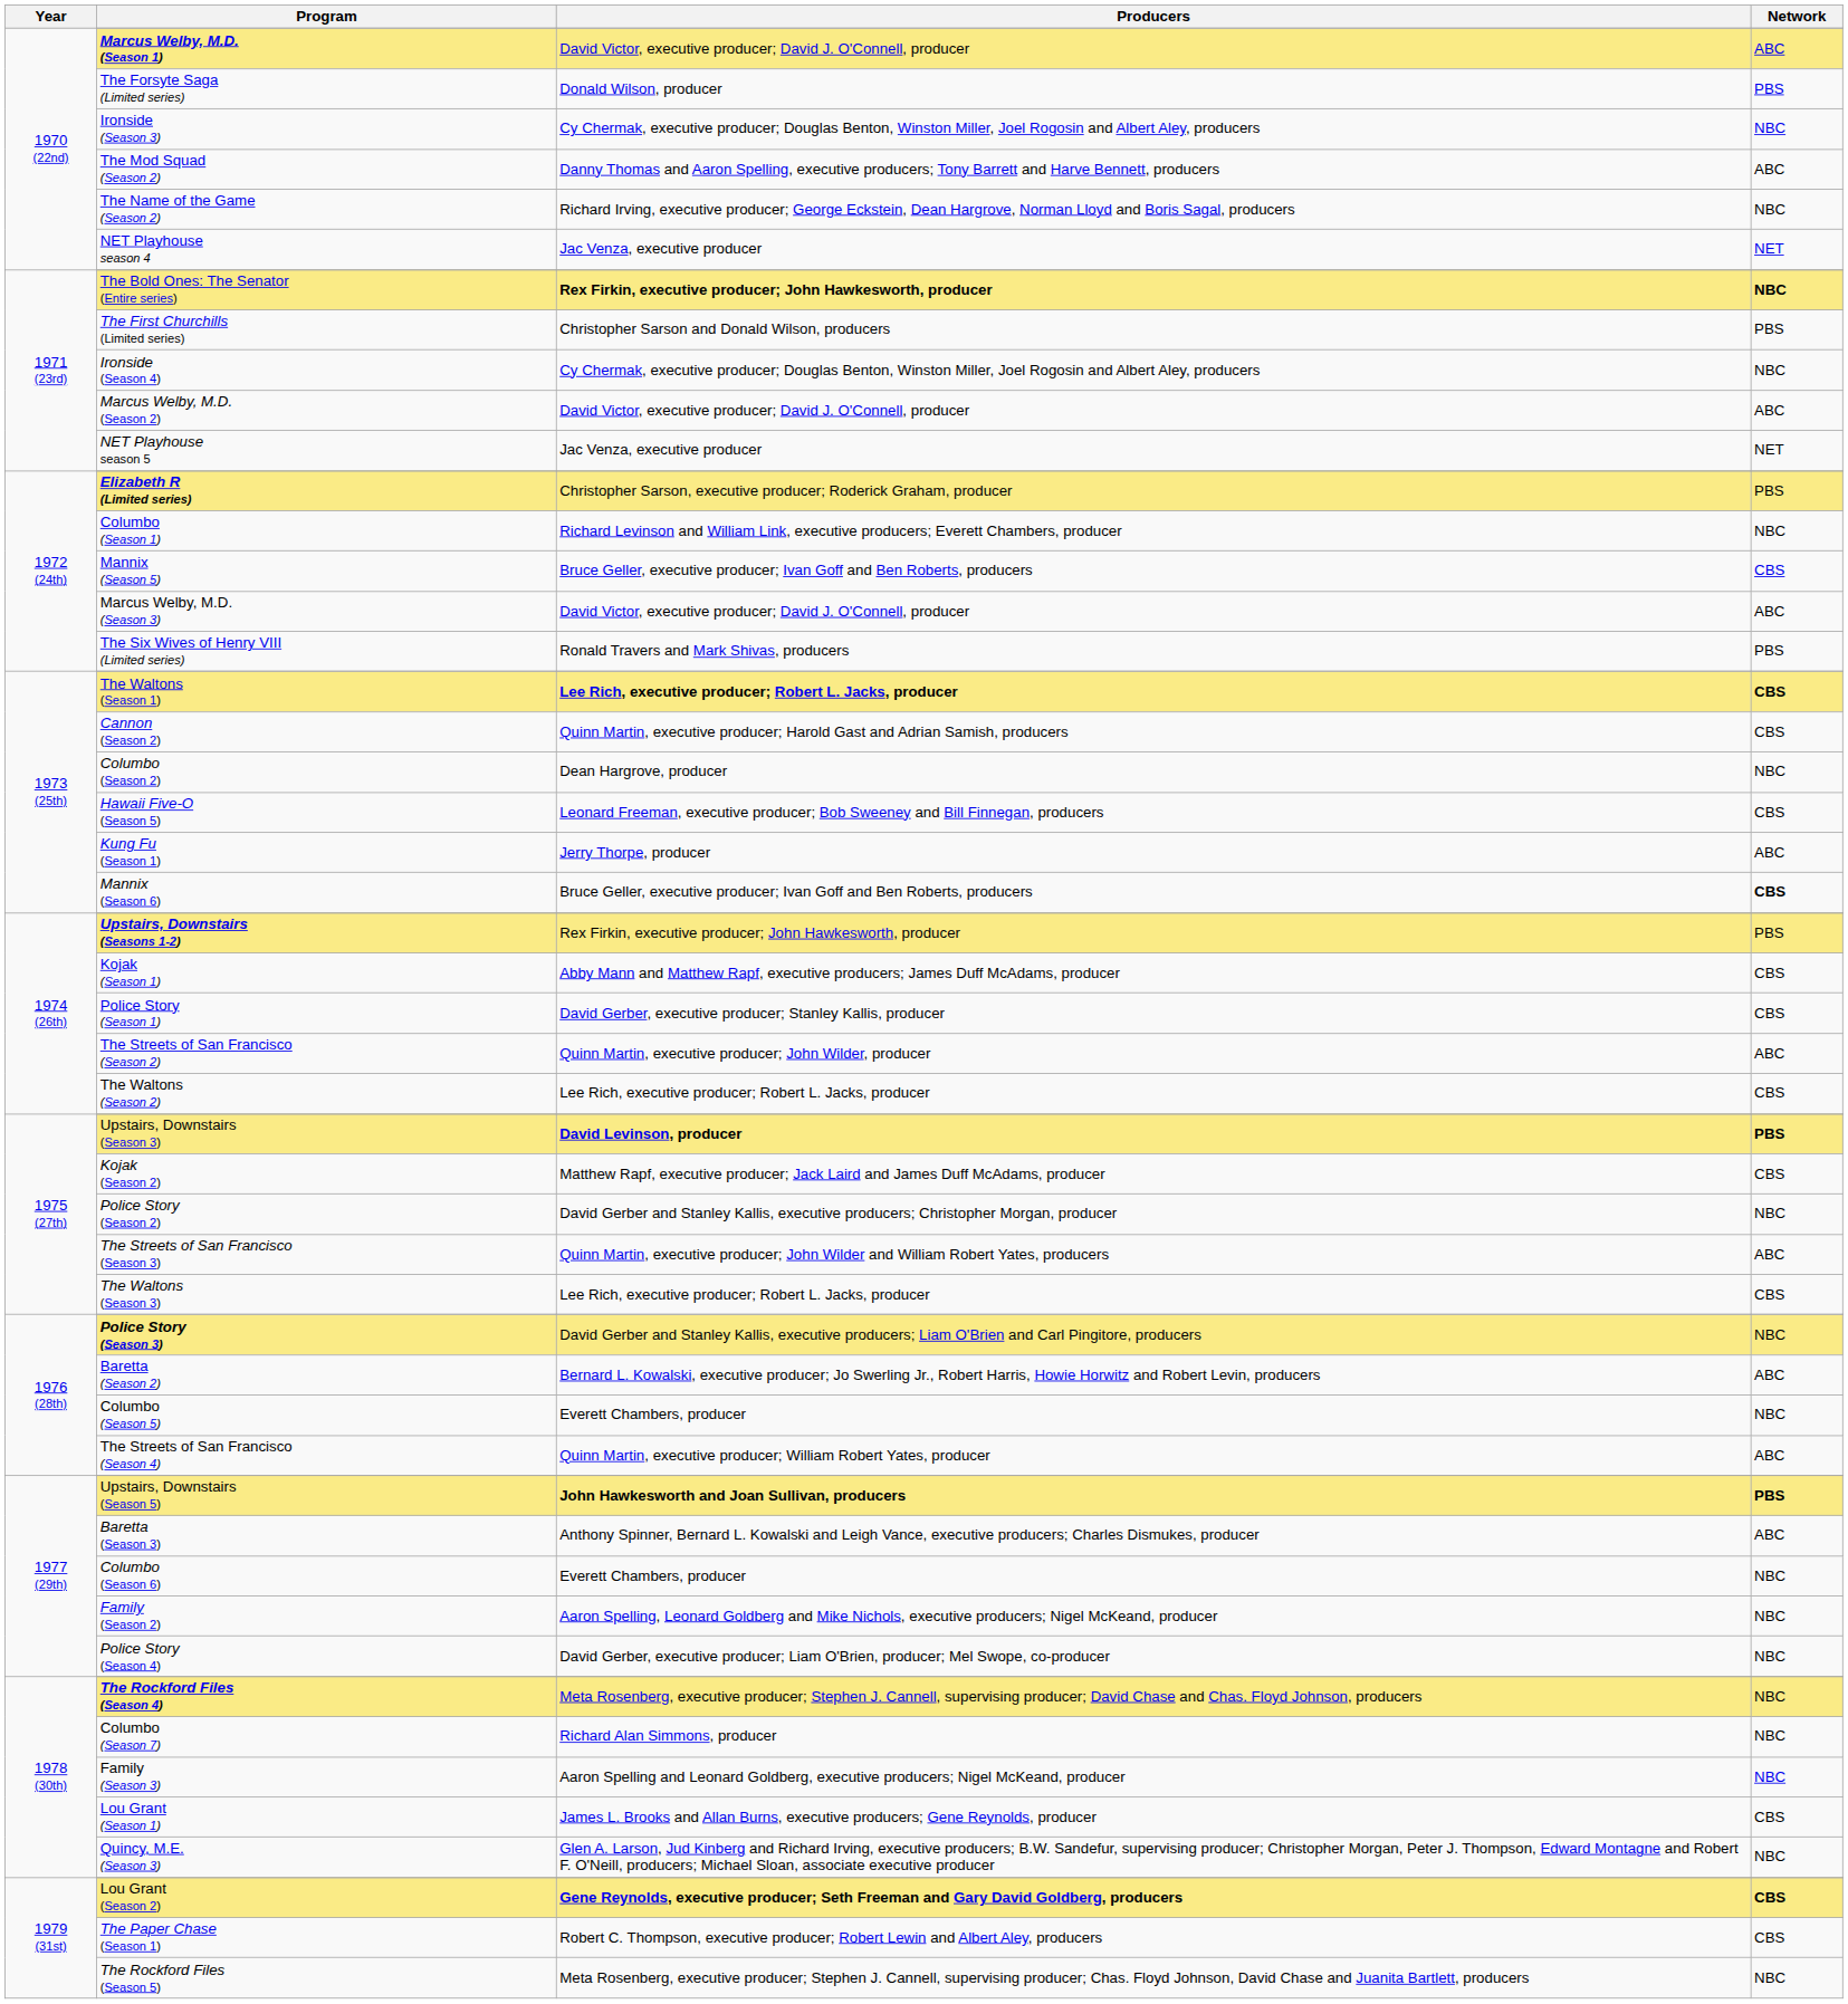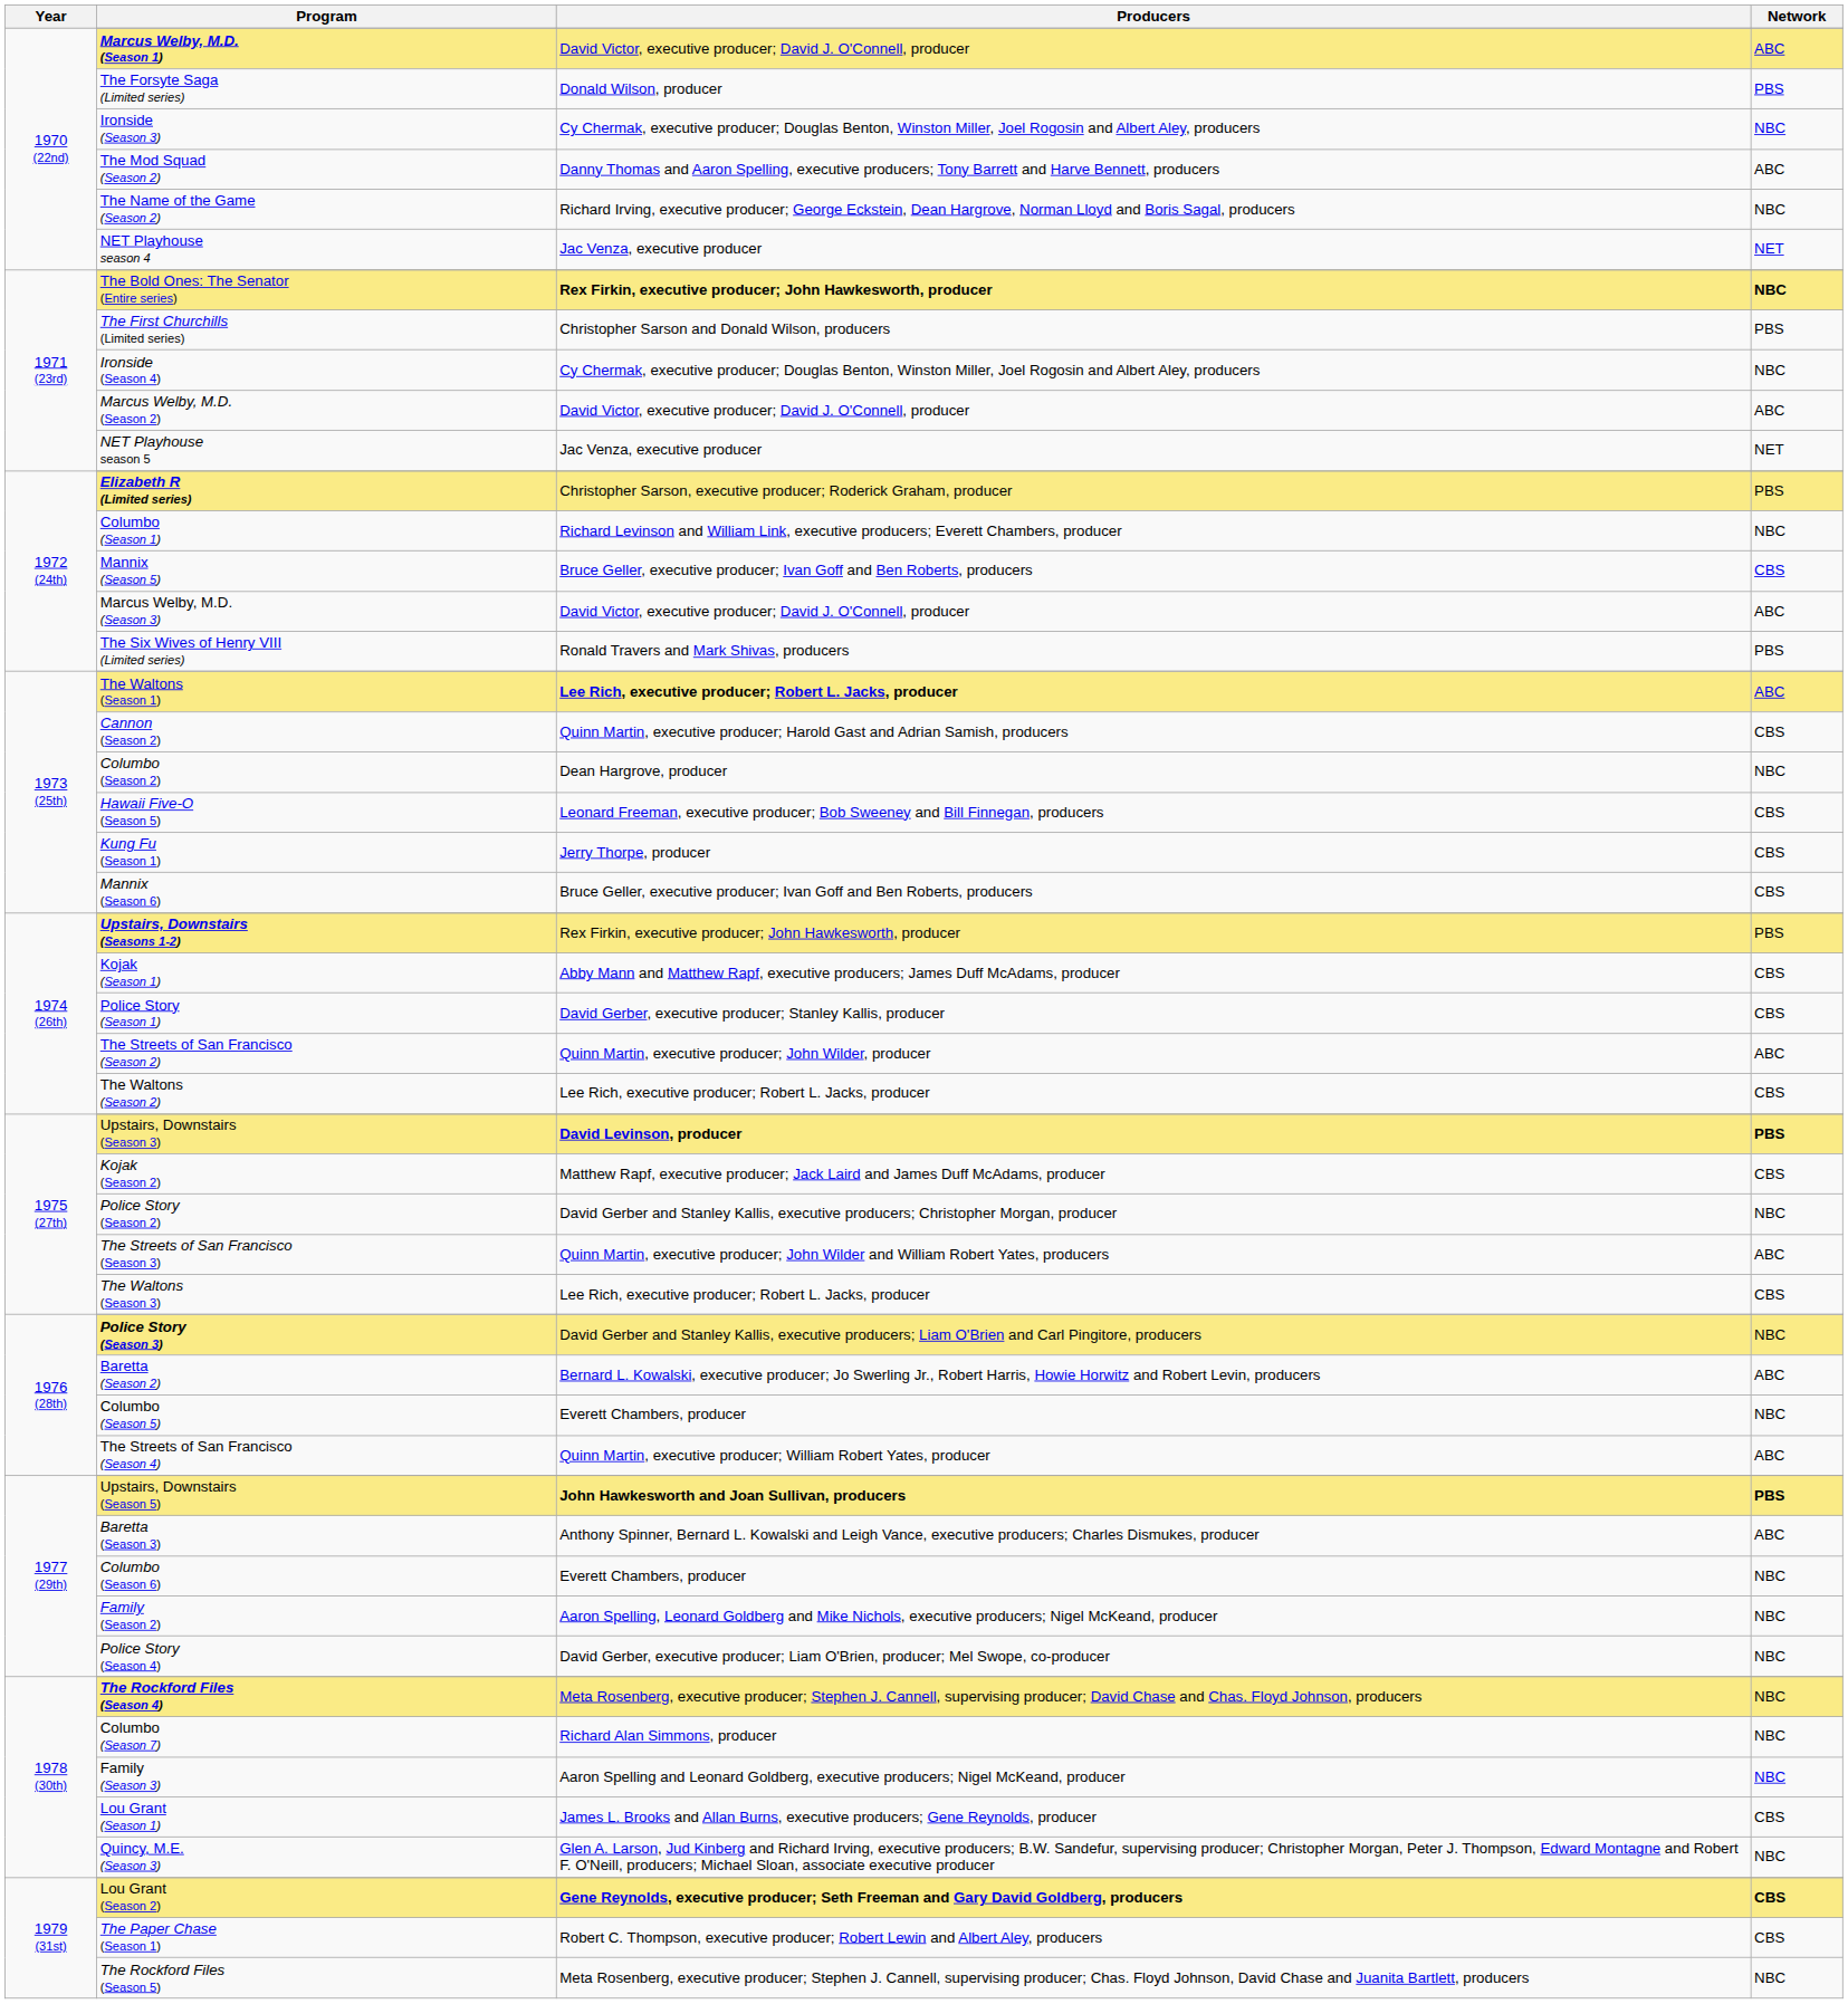 <table class="wikitable" style="width:100%">
 <tr bgcolor="#bebebe">
 <th width="5%">Year</th>
 <th width="25%">Program</th>
 <th width="65%">Producers</th>
 <th width="5%">Network</th>
 </tr>
 <tr>
 <td rowspan="7" style="text-align:center"><a href='#'>1970</a><br><small><a href='#'>(22nd)</a></small><br></td>
 </tr>
 <tr style="background:#FAEB86;">
 <td><strong><em><a href='#'>Marcus Welby, M.D.</a><em><br><small>(<a href='#'>Season 1</a>)</small><strong></td>
 <td></strong><a href='#'>David Victor</a>, executive producer; <a href='#'>David J. O'Connell</a>, producer<strong></td>
 <td></strong><a href='#'>ABC</a><strong></td>
 </tr>
 <tr>
 <td></em><a href='#'>The Forsyte Saga</a><em><br><small>(Limited series)</small></td>
 <td><a href='#'>Donald Wilson</a>, producer</td>
 <td><a href='#'>PBS</a></td>
 </tr>
 <tr>
 <td></em><a href='#'>Ironside</a><em><br><small>(<a href='#'>Season 3</a>)</small></td>
 <td><a href='#'>Cy Chermak</a>, executive producer; Douglas Benton, <a href='#'>Winston Miller</a>, <a href='#'>Joel Rogosin</a> and <a href='#'>Albert Aley</a>, producers</td>
 <td><a href='#'>NBC</a></td>
 </tr>
 <tr>
 <td></em><a href='#'>The Mod Squad</a><em><br><small>(<a href='#'>Season 2</a>)</small></td>
 <td><a href='#'>Danny Thomas</a> and <a href='#'>Aaron Spelling</a>, executive producers; <a href='#'>Tony Barrett</a> and <a href='#'>Harve Bennett</a>, producers</td>
 <td>ABC</td>
 </tr>
 <tr>
 <td></em><a href='#'>The Name of the Game</a><em><br><small>(<a href='#'>Season 2</a>)</small></td>
 <td>Richard Irving, executive producer; <a href='#'>George Eckstein</a>, <a href='#'>Dean Hargrove</a>, <a href='#'>Norman Lloyd</a> and <a href='#'>Boris Sagal</a>, producers</td>
 <td>NBC</td>
 </tr>
 <tr>
 <td></em><a href='#'>NET Playhouse</a><em><br><small>season 4</small></td>
 <td><a href='#'>Jac Venza</a>, executive producer</td>
 <td><a href='#'>NET</a></td>
 </tr>
 <tr>
 <td rowspan="6" style="text-align:center"><a href='#'>1971</a><br><small><a href='#'>(23rd)</a></small><br></td>
 </tr>
 <tr style="background:#FAEB86;">
 <td></em></strong><a href='#'>The Bold Ones: The Senator</a></em><br><small>(<a href='#'>Entire series</a>)</small></strong></td>
 <td><strong>Rex Firkin, executive producer; John Hawkesworth, producer</strong></td>
 <td><strong>NBC</strong></td>
 </tr>
 <tr>
 <td><em><a href='#'>The First Churchills</a></em><br><small>(Limited series)</small></td>
 <td>Christopher Sarson and Donald Wilson, producers</td>
 <td>PBS</td>
 </tr>
 <tr>
 <td><em>Ironside</em><br><small>(<a href='#'>Season 4</a>)</small></td>
 <td><a href='#'>Cy Chermak</a>, executive producer; Douglas Benton, Winston Miller, Joel Rogosin and Albert Aley, producers</td>
 <td>NBC</td>
 </tr>
 <tr>
 <td><em>Marcus Welby, M.D.</em><br><small>(<a href='#'>Season 2</a>)</small></td>
 <td><a href='#'>David Victor</a>, executive producer; <a href='#'>David J. O'Connell</a>, producer</td>
 <td>ABC</td>
 </tr>
 <tr>
 <td><em>NET Playhouse</em><br><small>season 5</small></td>
 <td>Jac Venza, executive producer</td>
 <td>NET</td>
 </tr>
 <tr>
 <td rowspan="6" style="text-align:center"><a href='#'>1972</a><br><small><a href='#'>(24th)</a></small><br></td>
 </tr>
 <tr style="background:#FAEB86;">
 <td><strong><em><a href='#'>Elizabeth R</a><em><br><small>(Limited series)</small><strong></td>
 <td></strong>Christopher Sarson, executive producer; Roderick Graham, producer<strong></td>
 <td></strong>PBS<strong></td>
 </tr>
 <tr>
 <td></em><a href='#'>Columbo</a><em><br><small>(<a href='#'>Season 1</a>)</small></td>
 <td><a href='#'>Richard Levinson</a> and <a href='#'>William Link</a>, executive producers; Everett Chambers, producer</td>
 <td>NBC</td>
 </tr>
 <tr>
 <td></em><a href='#'>Mannix</a><em><br><small>(<a href='#'>Season 5</a>)</small></td>
 <td><a href='#'>Bruce Geller</a>, executive producer; <a href='#'>Ivan Goff</a> and <a href='#'>Ben Roberts</a>, producers</td>
 <td><a href='#'>CBS</a></td>
 </tr>
 <tr>
 <td></em>Marcus Welby, M.D.<em><br><small>(<a href='#'>Season 3</a>)</small></td>
 <td><a href='#'>David Victor</a>, executive producer; <a href='#'>David J. O'Connell</a>, producer</td>
 <td>ABC</td>
 </tr>
 <tr>
 <td></em><a href='#'>The Six Wives of Henry VIII</a><em><br><small>(Limited series)</small></td>
 <td>Ronald Travers and <a href='#'>Mark Shivas</a>, producers</td>
 <td>PBS</td>
 </tr>
 <tr>
 <td rowspan="7" style="text-align:center"><a href='#'>1973</a><br><small><a href='#'>(25th)</a></small><br></td>
 </tr>
 <tr style="background:#FAEB86;">
 <td></em></strong><a href='#'>The Waltons</a></em><br><small>(<a href='#'>Season 1</a>)</small></strong></td>
 <td><strong><a href='#'>Lee Rich</a>, executive producer; <a href='#'>Robert L. Jacks</a>, producer</strong></td>
-<td><strong>CBS</strong></td>
+<td></strong><a href='#'>ABC</a><strong></td>
 </tr>
 <tr>
 <td><em><a href='#'>Cannon</a></em><br><small>(<a href='#'>Season 2</a>)</small></td>
 <td><a href='#'>Quinn Martin</a>, executive producer; Harold Gast and Adrian Samish, producers</td>
 <td>CBS</td>
 </tr>
 <tr>
 <td><em>Columbo</em><br><small>(<a href='#'>Season 2</a>)</small></td>
 <td>Dean Hargrove, producer</td>
 <td>NBC</td>
 </tr>
 <tr>
 <td><em><a href='#'>Hawaii Five-O</a></em><br><small>(<a href='#'>Season 5</a>)</small></td>
 <td><a href='#'>Leonard Freeman</a>, executive producer; <a href='#'>Bob Sweeney</a> and <a href='#'>Bill Finnegan</a>, producers</td>
 <td>CBS</td>
 </tr>
 <tr>
 <td><em><a href='#'>Kung Fu</a></em><br><small>(<a href='#'>Season 1</a>)</small></td>
 <td><a href='#'>Jerry Thorpe</a>, producer</td>
-<td>ABC</td>
+<td>CBS</td>
 </tr>
 <tr>
 <td><em>Mannix</em><br><small>(<a href='#'>Season 6</a>)</small></td>
 <td>Bruce Geller, executive producer; Ivan Goff and Ben Roberts, producers</td>
-<td><strong>CBS</strong></td>
+<td>CBS</td>
 </tr>
 <tr>
 <td rowspan="6" style="text-align:center"><a href='#'>1974</a><br><small><a href='#'>(26th)</a></small><br></td>
 </tr>
 <tr style="background:#FAEB86;">
 <td><strong><em><a href='#'>Upstairs, Downstairs</a><em><br><small>(<a href='#'>Seasons 1-2</a>)</small><strong></td>
 <td></strong>Rex Firkin, executive producer; <a href='#'>John Hawkesworth</a>, producer<strong></td>
 <td></strong>PBS<strong></td>
 </tr>
 <tr>
 <td></em><a href='#'>Kojak</a><em><br><small>(<a href='#'>Season 1</a>)</small></td>
 <td><a href='#'>Abby Mann</a> and <a href='#'>Matthew Rapf</a>, executive producers; James Duff McAdams, producer</td>
 <td>CBS</td>
 </tr>
 <tr>
 <td></em><a href='#'>Police Story</a><em><br><small>(<a href='#'>Season 1</a>)</small></td>
 <td><a href='#'>David Gerber</a>, executive producer; Stanley Kallis, producer</td>
 <td>CBS</td>
 </tr>
 <tr>
 <td></em><a href='#'>The Streets of San Francisco</a><em><br><small>(<a href='#'>Season 2</a>)</small></td>
 <td><a href='#'>Quinn Martin</a>, executive producer; <a href='#'>John Wilder</a>, producer</td>
 <td>ABC</td>
 </tr>
 <tr>
 <td></em>The Waltons<em><br><small>(<a href='#'>Season 2</a>)</small></td>
 <td>Lee Rich, executive producer; Robert L. Jacks, producer</td>
 <td>CBS</td>
 </tr>
 <tr>
 <td rowspan="6" style="text-align:center"><a href='#'>1975</a><br><small><a href='#'>(27th)</a></small><br></td>
 </tr>
 <tr style="background:#FAEB86;">
 <td></em></strong>Upstairs, Downstairs</em><br><small>(<a href='#'>Season 3</a>)</small></strong></td>
 <td><strong><a href='#'>David Levinson</a>, producer</strong></td>
 <td><strong>PBS</strong></td>
 </tr>
 <tr>
 <td><em>Kojak</em><br><small>(<a href='#'>Season 2</a>)</small></td>
 <td>Matthew Rapf, executive producer; <a href='#'>Jack Laird</a> and James Duff McAdams, producer</td>
 <td>CBS</td>
 </tr>
 <tr>
 <td><em>Police Story</em><br><small>(<a href='#'>Season 2</a>)</small></td>
 <td>David Gerber and Stanley Kallis, executive producers; Christopher Morgan, producer</td>
 <td>NBC</td>
 </tr>
 <tr>
 <td><em>The Streets of San Francisco</em><br><small>(<a href='#'>Season 3</a>)</small></td>
 <td><a href='#'>Quinn Martin</a>, executive producer; <a href='#'>John Wilder</a> and William Robert Yates, producers</td>
 <td>ABC</td>
 </tr>
 <tr>
 <td><em>The Waltons</em><br><small>(<a href='#'>Season 3</a>)</small></td>
 <td>Lee Rich, executive producer; Robert L. Jacks, producer</td>
 <td>CBS</td>
 </tr>
 <tr>
 <td rowspan="5" style="text-align:center"><a href='#'>1976</a><br><small><a href='#'>(28th)</a></small><br></td>
 </tr>
 <tr style="background:#FAEB86;">
 <td><strong><em>Police Story<em><br><small>(<a href='#'>Season 3</a>)</small><strong></td>
 <td></strong>David Gerber and Stanley Kallis, executive producers; <a href='#'>Liam O'Brien</a> and Carl Pingitore, producers<strong></td>
 <td></strong>NBC<strong></td>
 </tr>
 <tr>
 <td></em><a href='#'>Baretta</a><em><br><small>(<a href='#'>Season 2</a>)</small></td>
 <td><a href='#'>Bernard L. Kowalski</a>, executive producer; Jo Swerling Jr., Robert Harris, <a href='#'>Howie Horwitz</a> and Robert Levin, producers</td>
 <td>ABC</td>
 </tr>
 <tr>
 <td></em>Columbo<em><br><small>(<a href='#'>Season 5</a>)</small></td>
 <td>Everett Chambers, producer</td>
 <td>NBC</td>
 </tr>
 <tr>
 <td></em>The Streets of San Francisco<em><br><small>(<a href='#'>Season 4</a>)</small></td>
 <td><a href='#'>Quinn Martin</a>, executive producer; William Robert Yates, producer</td>
 <td>ABC</td>
 </tr>
 <tr>
 <td rowspan="6" style="text-align:center"><a href='#'>1977</a><br><small><a href='#'>(29th)</a></small><br></td>
 </tr>
 <tr style="background:#FAEB86;">
 <td></em></strong>Upstairs, Downstairs</em><br><small>(<a href='#'>Season 5</a>)</small></strong></td>
 <td><strong>John Hawkesworth and Joan Sullivan, producers</strong></td>
 <td><strong>PBS</strong></td>
 </tr>
 <tr>
 <td><em>Baretta</em><br><small>(<a href='#'>Season 3</a>)</small></td>
 <td>Anthony Spinner, Bernard L. Kowalski and Leigh Vance, executive producers; Charles Dismukes, producer</td>
 <td>ABC</td>
 </tr>
 <tr>
 <td><em>Columbo</em><br><small>(<a href='#'>Season 6</a>)</small></td>
 <td>Everett Chambers, producer</td>
 <td>NBC</td>
 </tr>
 <tr>
 <td><em><a href='#'>Family</a></em><br><small>(<a href='#'>Season 2</a>)</small></td>
 <td><a href='#'>Aaron Spelling</a>, <a href='#'>Leonard Goldberg</a> and <a href='#'>Mike Nichols</a>, executive producers; Nigel McKeand, producer</td>
 <td>NBC</td>
 </tr>
 <tr>
 <td><em>Police Story</em><br><small>(<a href='#'>Season 4</a>)</small></td>
 <td>David Gerber, executive producer; Liam O'Brien, producer; Mel Swope, co-producer</td>
 <td>NBC</td>
 </tr>
 <tr>
 <td rowspan="6" style="text-align:center"><a href='#'>1978</a><br><small><a href='#'>(30th)</a></small><br></td>
 </tr>
 <tr style="background:#FAEB86;">
 <td><strong><em><a href='#'>The Rockford Files</a><em><br><small>(<a href='#'>Season 4</a>)</small><strong></td>
 <td></strong><a href='#'>Meta Rosenberg</a>, executive producer; <a href='#'>Stephen J. Cannell</a>, supervising producer; <a href='#'>David Chase</a> and <a href='#'>Chas. Floyd Johnson</a>, producers<strong></td>
 <td></strong>NBC<strong></td>
 </tr>
 <tr>
 <td></em>Columbo<em><br><small>(<a href='#'>Season 7</a>)</small></td>
 <td><a href='#'>Richard Alan Simmons</a>, producer</td>
 <td>NBC</td>
 </tr>
 <tr>
 <td></em>Family<em><br><small>(<a href='#'>Season 3</a>)</small></td>
 <td>Aaron Spelling and Leonard Goldberg, executive producers; Nigel McKeand, producer</td>
 <td><a href='#'>NBC</a></td>
 </tr>
 <tr>
 <td></em><a href='#'>Lou Grant</a><em><br><small>(<a href='#'>Season 1</a>)</small></td>
 <td><a href='#'>James L. Brooks</a> and <a href='#'>Allan Burns</a>, executive producers; <a href='#'>Gene Reynolds</a>, producer</td>
 <td>CBS</td>
 </tr>
 <tr>
 <td></em><a href='#'>Quincy, M.E.</a><em><br><small>(<a href='#'>Season 3</a>)</small></td>
 <td><a href='#'>Glen A. Larson</a>, <a href='#'>Jud Kinberg</a> and Richard Irving, executive producers; B.W. Sandefur, supervising producer; Christopher Morgan, Peter J. Thompson, <a href='#'>Edward Montagne</a> and Robert F. O'Neill, producers; Michael Sloan, associate executive producer</td>
 <td>NBC</td>
 </tr>
 <tr>
 <td rowspan="4" style="text-align:center"><a href='#'>1979</a><br><small><a href='#'>(31st)</a></small><br></td>
 </tr>
 <tr style="background:#FAEB86;">
 <td></em></strong>Lou Grant</em><br><small>(<a href='#'>Season 2</a>)</small></strong></td>
 <td><strong><a href='#'>Gene Reynolds</a>, executive producer; Seth Freeman and <a href='#'>Gary David Goldberg</a>, producers</strong></td>
 <td><strong>CBS</strong></td>
 </tr>
 <tr>
 <td><em><a href='#'>The Paper Chase</a></em><br><small>(<a href='#'>Season 1</a>)</small></td>
 <td>Robert C. Thompson, executive producer; <a href='#'>Robert Lewin</a> and <a href='#'>Albert Aley</a>, producers</td>
 <td>CBS</td>
 </tr>
 <tr>
 <td><em>The Rockford Files</em><br><small>(<a href='#'>Season 5</a>)</small></td>
 <td>Meta Rosenberg, executive producer; Stephen J. Cannell, supervising producer; Chas. Floyd Johnson, David Chase and <a href='#'>Juanita Bartlett</a>, producers</td>
 <td>NBC</td>
 </tr>
 </table>
